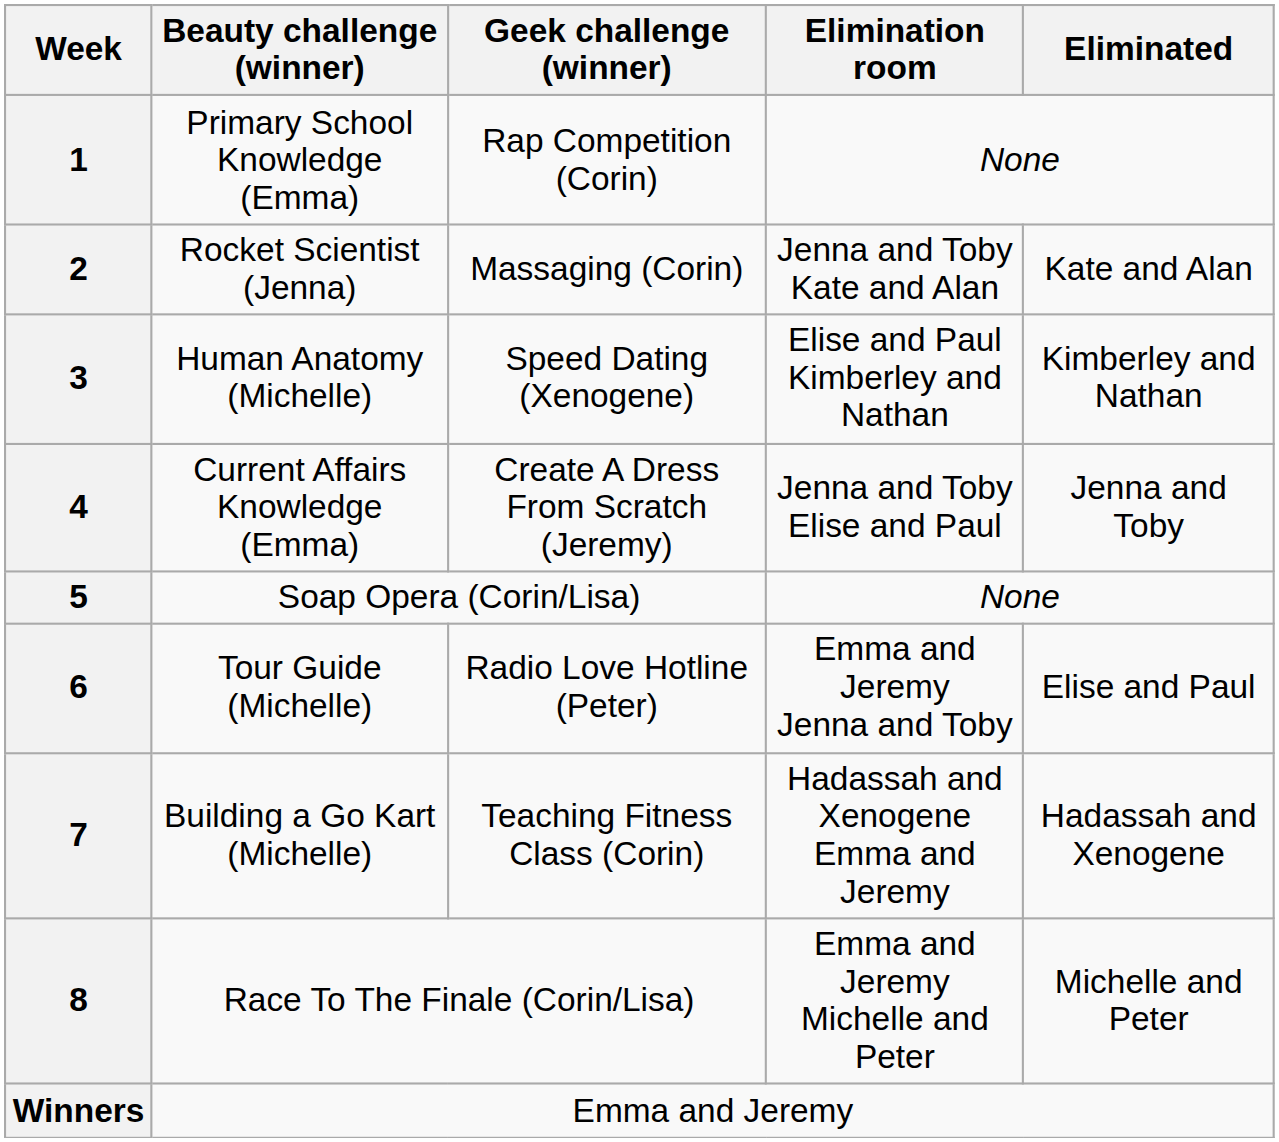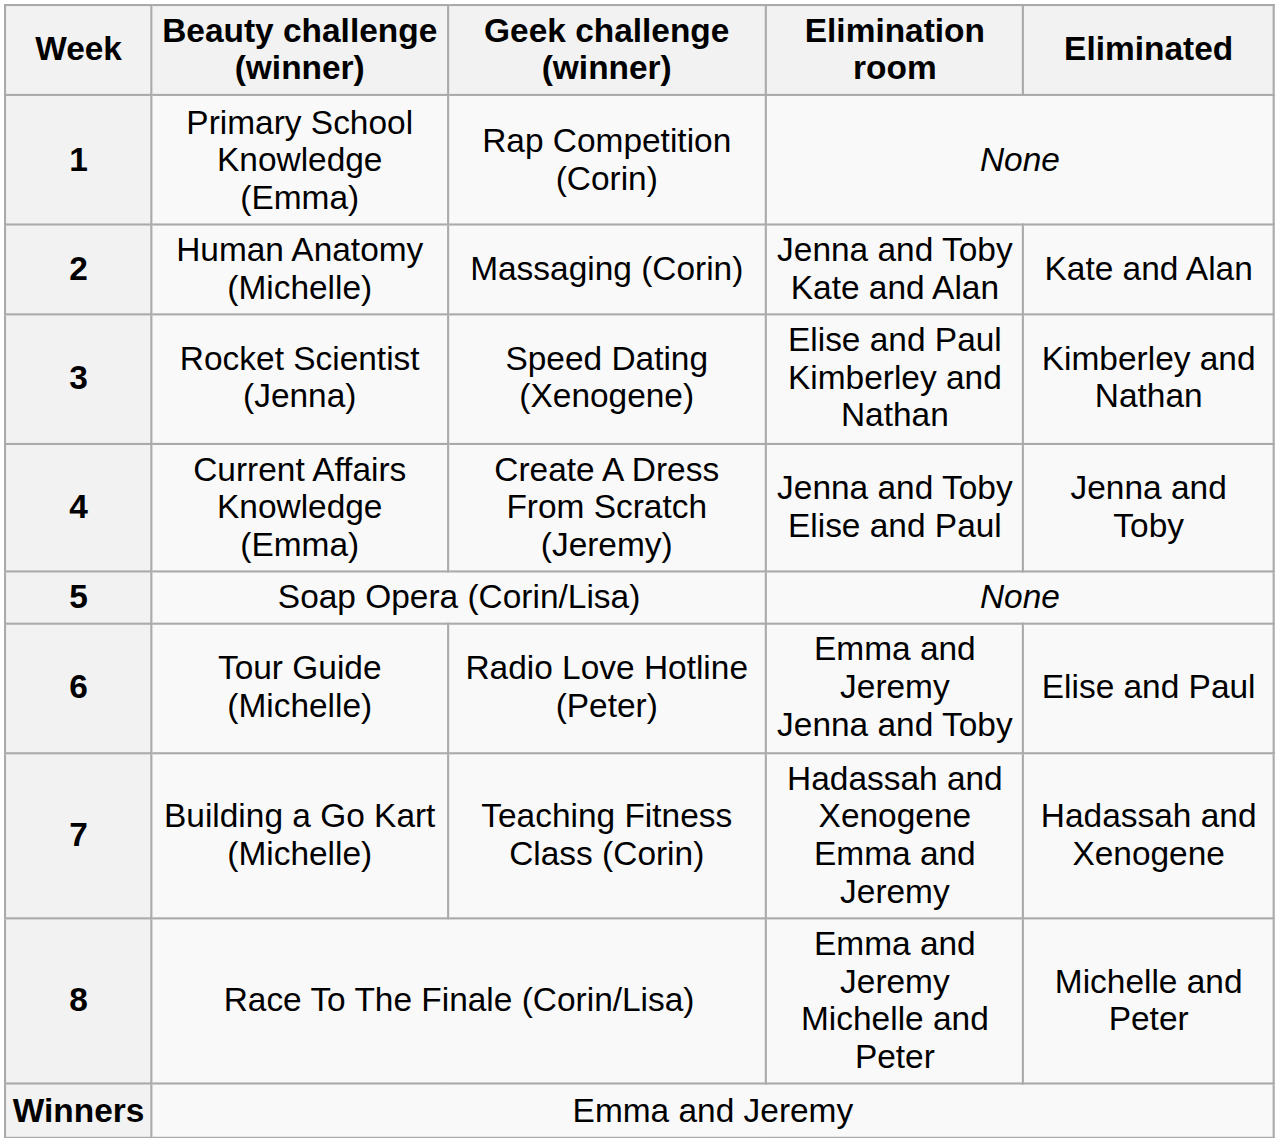 <table class="wikitable" style="text-align: center">
 <tr>
 <th>Week</th>
 <th>Beauty challenge (winner)</th>
 <th>Geek challenge (winner)</th>
 <th>Elimination room</th>
 <th>Eliminated</th>
 </tr>
 <tr>
 <th>1</th>
 <td>Primary School Knowledge (Emma)</td>
 <td>Rap Competition (Corin)</td>
 <td colspan="2"><em>None</em></td>
 </tr>
 <tr>
 <th>2</th>
-<td>Rocket Scientist (Jenna)</td>
+<td>Human Anatomy (Michelle)</td>
 <td>Massaging (Corin)</td>
 <td>Jenna and Toby<br>Kate and Alan</td>
 <td>Kate and Alan</td>
 </tr>
 <tr>
 <th>3</th>
-<td>Human Anatomy (Michelle)</td>
+<td>Rocket Scientist (Jenna)</td>
 <td>Speed Dating (Xenogene)</td>
 <td>Elise and Paul<br>Kimberley and Nathan</td>
 <td>Kimberley and Nathan</td>
 </tr>
 <tr>
 <th>4</th>
 <td>Current Affairs Knowledge (Emma)</td>
 <td>Create A Dress From Scratch (Jeremy)</td>
 <td>Jenna and Toby<br>Elise and Paul</td>
 <td>Jenna and Toby</td>
 </tr>
 <tr>
 <th>5</th>
 <td colspan="2">Soap Opera (Corin/Lisa)</td>
 <td colspan="2"><em>None</em></td>
 </tr>
 <tr>
 <th>6</th>
 <td>Tour Guide (Michelle)</td>
 <td>Radio Love Hotline (Peter)</td>
 <td>Emma and Jeremy <br> Jenna and Toby</td>
 <td>Elise and Paul</td>
 </tr>
 <tr>
 <th>7</th>
 <td>Building a Go Kart (Michelle)</td>
 <td>Teaching Fitness Class (Corin)</td>
 <td>Hadassah and Xenogene <br>Emma and Jeremy</td>
 <td>Hadassah and Xenogene</td>
 </tr>
 <tr>
 <th>8</th>
 <td colspan="2">Race To The Finale (Corin/Lisa)</td>
 <td>Emma and Jeremy <br> Michelle and Peter</td>
 <td>Michelle and Peter</td>
 </tr>
 <tr>
 <th>Winners</th>
 <td colspan="4">Emma and Jeremy</td>
 </tr>
 </table>
